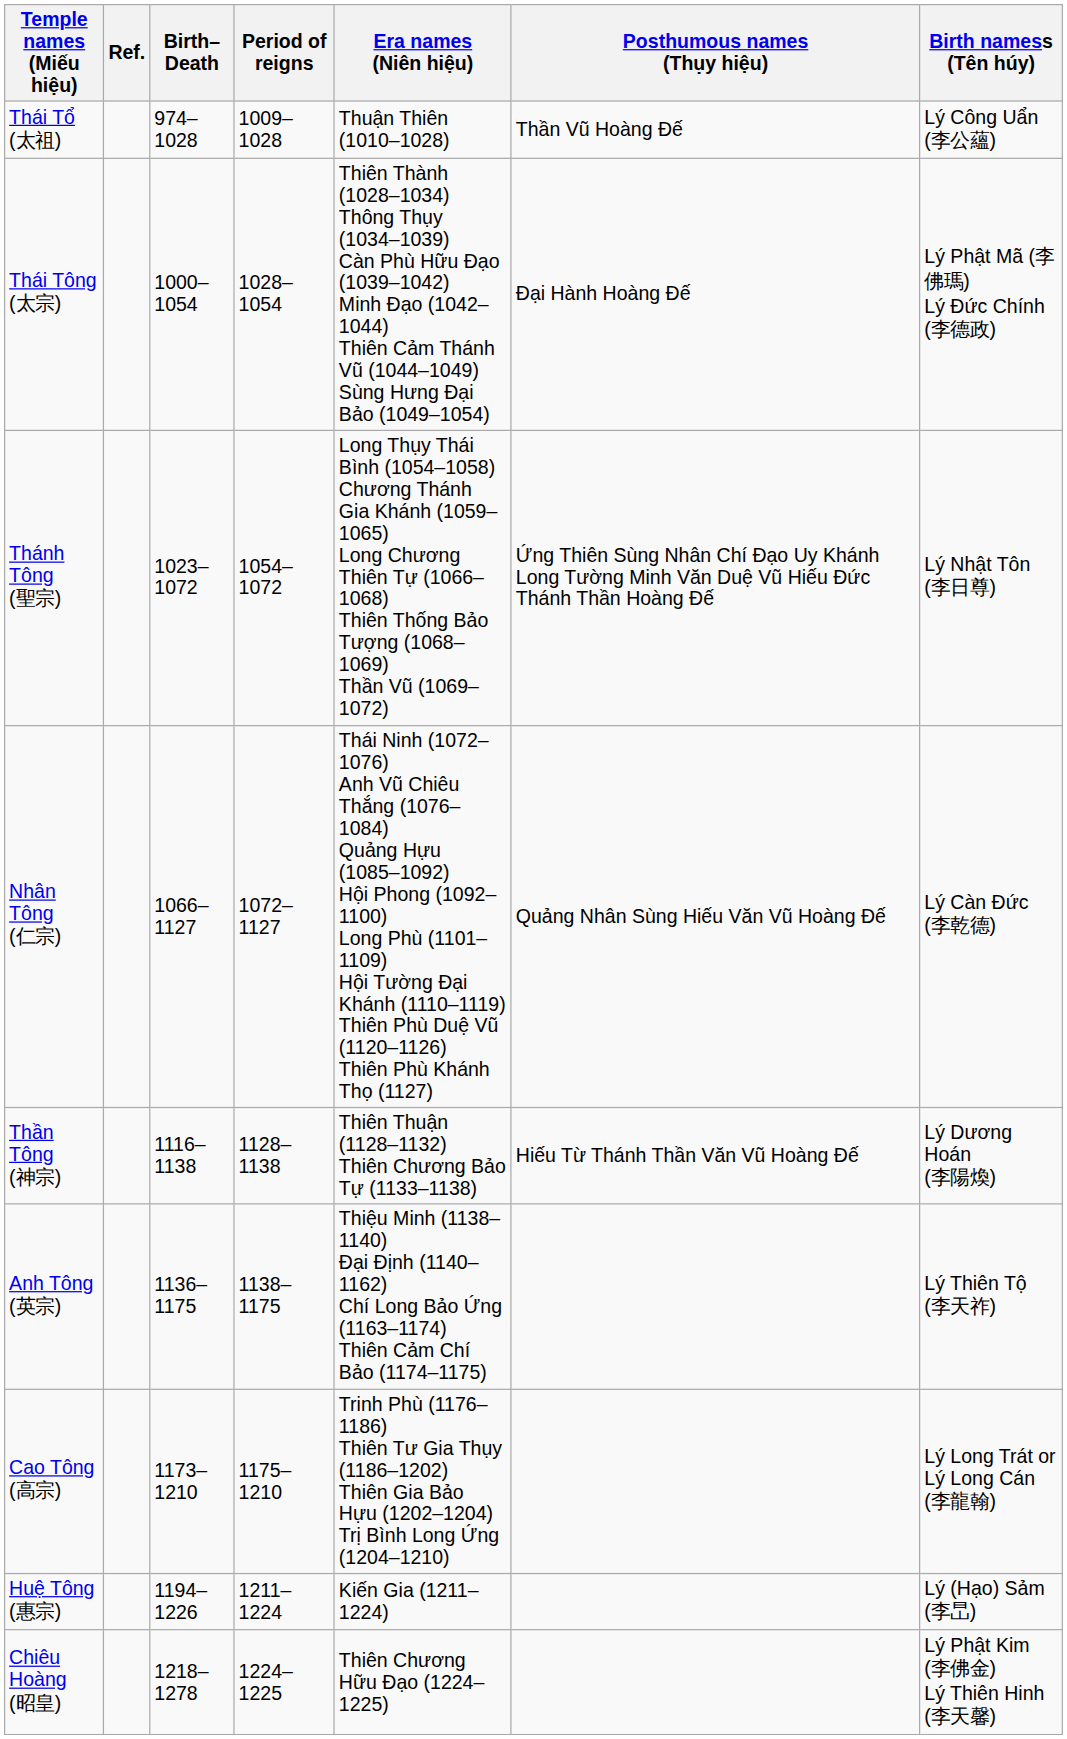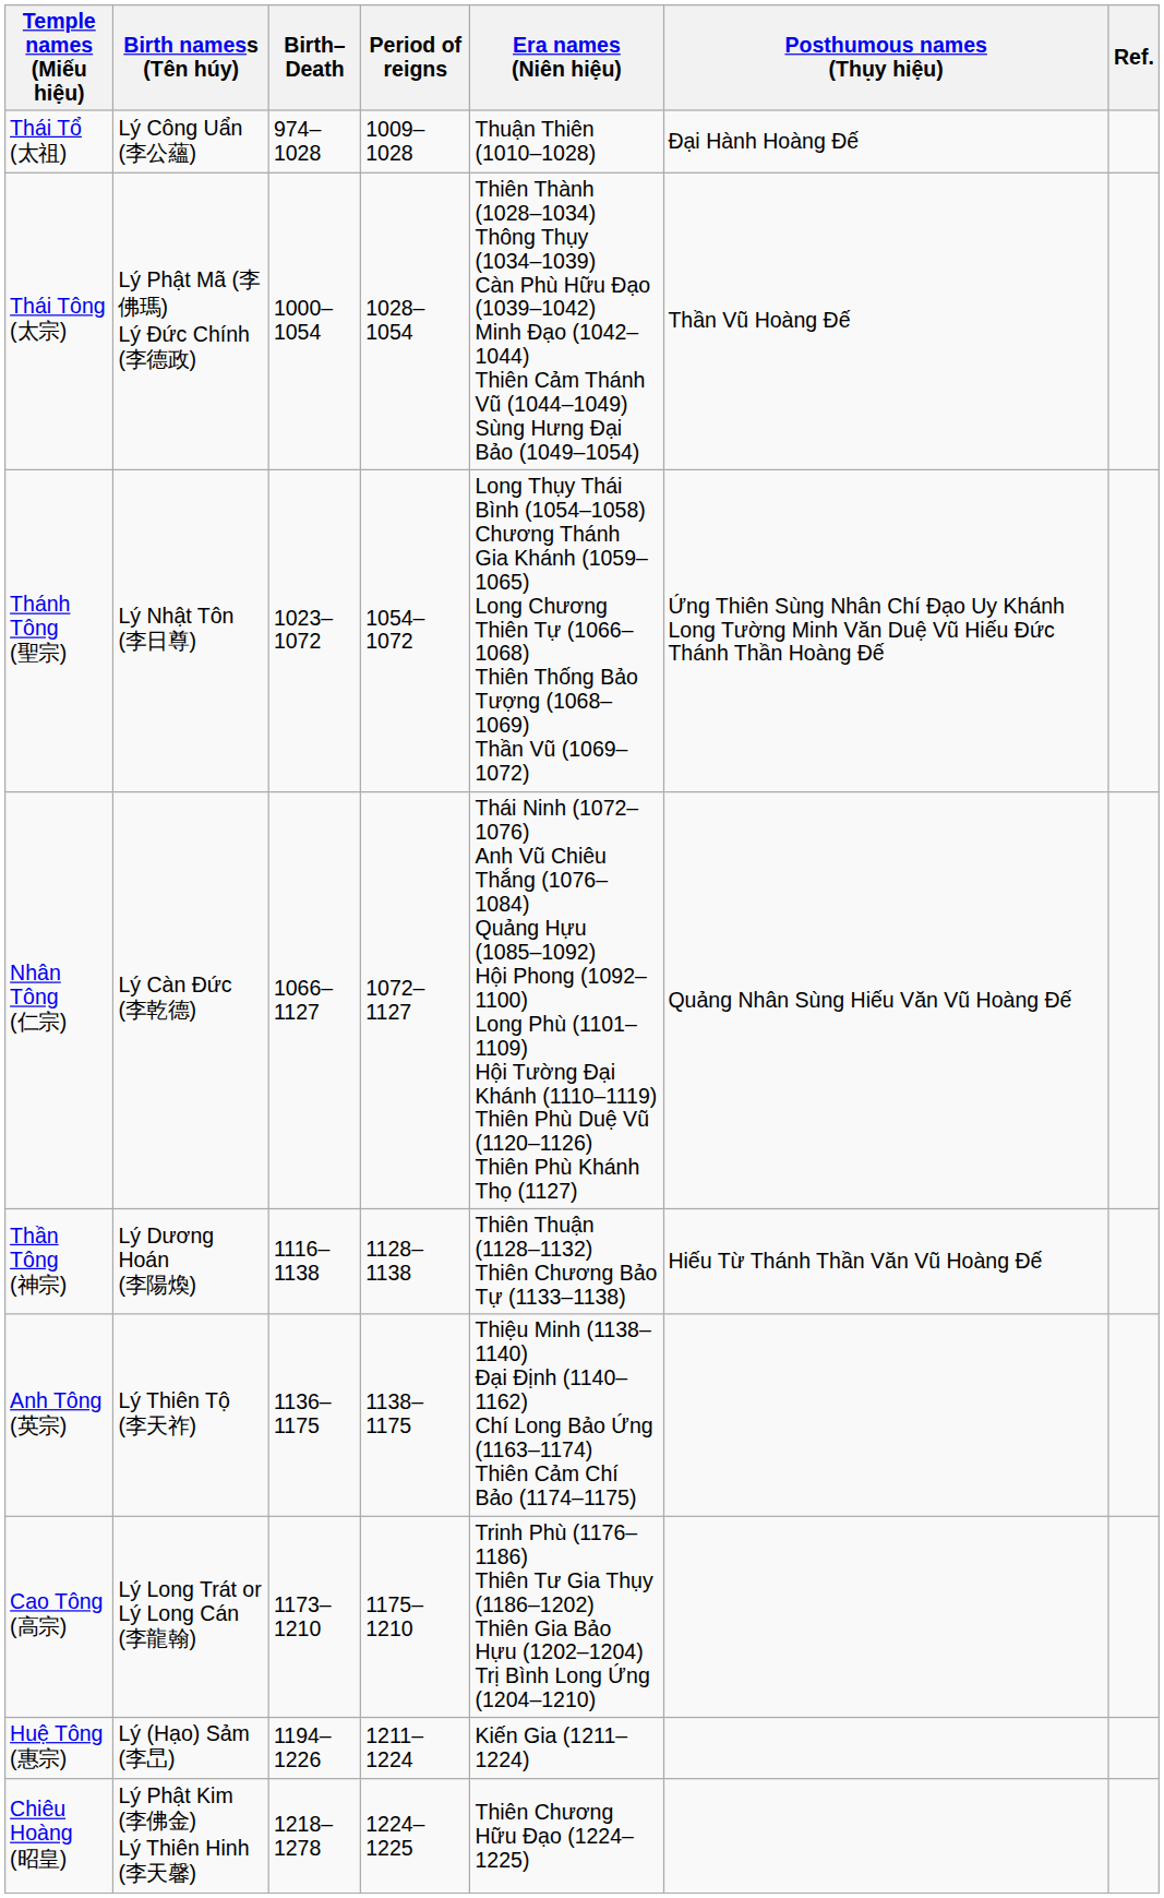 <table class="wikitable sortable" style="clear:none; font-size:100%; padding:0 auto">
 <tr>
 <th><a href='#'>Temple names</a><br>(Miếu hiệu)</th>
-<th>Ref.</th>
+<th><a href='#'>Birth names</a>s<br>(Tên húy)</th>
 <th>Birth–Death</th>
 <th>Period of reigns</th>
 <th><a href='#'>Era names</a><br>(Niên hiệu)</th>
 <th><a href='#'>Posthumous names</a><br>(Thụy hiệu)</th>
-<th><a href='#'>Birth names</a>s<br>(Tên húy)</th>
+<th>Ref.</th>
 </tr>
 <tr>
 <td><a href='#'>Thái Tổ</a><br>(太祖)</td>
-<td></td>
+<td>Lý Công Uẩn<br>(李公蘊)</td>
 <td>974–1028</td>
 <td>1009–1028</td>
 <td>Thuận Thiên (1010–1028)</td>
-<td>Thần Vũ Hoàng Đế</td>
-<td>Lý Công Uẩn<br>(李公蘊)</td>
+<td>Đại Hành Hoàng Đế</td>
+<td></td>
 </tr>
 <tr>
 <td><a href='#'>Thái Tông</a><br>(太宗)</td>
-<td></td>
+<td>Lý Phật Mã (李佛瑪)<br>Lý Đức Chính (李德政)</td>
 <td>1000–1054</td>
 <td>1028–1054</td>
 <td>Thiên Thành (1028–1034)<br>Thông Thụy (1034–1039)<br>Càn Phù Hữu Đạo (1039–1042)<br>Minh Đạo (1042–1044)<br>Thiên Cảm Thánh Vũ (1044–1049)<br>Sùng Hưng Đại Bảo (1049–1054)</td>
-<td>Đại Hành Hoàng Đế</td>
-<td>Lý Phật Mã (李佛瑪)<br>Lý Đức Chính (李德政)</td>
+<td>Thần Vũ Hoàng Đế</td>
+<td></td>
 </tr>
 <tr>
 <td><a href='#'>Thánh Tông</a><br>(聖宗)</td>
-<td></td>
+<td>Lý Nhật Tôn<br>(李日尊)</td>
 <td>1023–1072</td>
 <td>1054–1072</td>
 <td>Long Thụy Thái Bình (1054–1058)<br>Chương Thánh Gia Khánh (1059–1065)<br>Long Chương Thiên Tự (1066–1068)<br>Thiên Thống Bảo Tượng (1068–1069)<br>Thần Vũ (1069–1072)</td>
 <td>Ứng Thiên Sùng Nhân Chí Đạo Uy Khánh Long Tường Minh Văn Duệ Vũ Hiếu Đức Thánh Thần Hoàng Đế</td>
-<td>Lý Nhật Tôn<br>(李日尊)</td>
+<td></td>
 </tr>
 <tr>
 <td><a href='#'>Nhân Tông</a><br>(仁宗)</td>
-<td></td>
+<td>Lý Càn Đức<br>(李乾德)</td>
 <td>1066–1127</td>
 <td>1072–1127</td>
 <td>Thái Ninh (1072–1076)<br>Anh Vũ Chiêu Thắng (1076–1084)<br>Quảng Hựu (1085–1092)<br>Hội Phong (1092–1100)<br>Long Phù (1101–1109)<br>Hội Tường Đại Khánh (1110–1119)<br>Thiên Phù Duệ Vũ (1120–1126)<br>Thiên Phù Khánh Thọ (1127)</td>
 <td>Quảng Nhân Sùng Hiếu Văn Vũ Hoàng Đế</td>
-<td>Lý Càn Đức<br>(李乾德)</td>
+<td></td>
 </tr>
 <tr>
 <td><a href='#'>Thần Tông</a><br>(神宗)</td>
-<td></td>
+<td>Lý Dương Hoán<br>(李陽煥)</td>
 <td>1116–1138</td>
 <td>1128–1138</td>
 <td>Thiên Thuận (1128–1132)<br>Thiên Chương Bảo Tự (1133–1138)</td>
 <td>Hiếu Từ Thánh Thần Văn Vũ Hoàng Đế</td>
-<td>Lý Dương Hoán<br>(李陽煥)</td>
+<td></td>
 </tr>
 <tr>
 <td><a href='#'>Anh Tông</a><br>(英宗)</td>
-<td></td>
+<td>Lý Thiên Tộ<br>(李天祚)</td>
 <td>1136–1175</td>
 <td>1138–1175</td>
 <td>Thiệu Minh (1138–1140)<br>Đại Định (1140–1162)<br>Chí Long Bảo Ứng (1163–1174)<br>Thiên Cảm Chí Bảo (1174–1175)</td>
 <td></td>
-<td>Lý Thiên Tộ<br>(李天祚)</td>
+<td></td>
 </tr>
 <tr>
 <td><a href='#'>Cao Tông</a><br>(高宗)</td>
-<td></td>
+<td>Lý Long Trát or Lý Long Cán<br>(李龍翰)</td>
 <td>1173–1210</td>
 <td>1175–1210</td>
 <td>Trinh Phù (1176–1186)<br>Thiên Tư Gia Thụy (1186–1202)<br>Thiên Gia Bảo Hựu (1202–1204)<br>Trị Bình Long Ứng (1204–1210)</td>
 <td></td>
-<td>Lý Long Trát or Lý Long Cán<br>(李龍翰)</td>
+<td></td>
 </tr>
 <tr>
 <td><a href='#'>Huệ Tông</a><br>(惠宗)</td>
-<td></td>
+<td>Lý (Hạo) Sảm<br>(李旵)</td>
 <td>1194–1226</td>
 <td>1211–1224</td>
 <td>Kiến Gia (1211–1224)</td>
 <td></td>
-<td>Lý (Hạo) Sảm<br>(李旵)</td>
+<td></td>
 </tr>
 <tr>
 <td><a href='#'>Chiêu Hoàng</a><br>(昭皇)</td>
-<td></td>
+<td>Lý Phật Kim (李佛金)<br>Lý Thiên Hinh (李天馨)</td>
 <td>1218–1278</td>
 <td>1224–1225</td>
 <td>Thiên Chương Hữu Đạo (1224–1225)</td>
 <td></td>
-<td>Lý Phật Kim (李佛金)<br>Lý Thiên Hinh (李天馨)</td>
+<td></td>
 </tr>
 </table>
